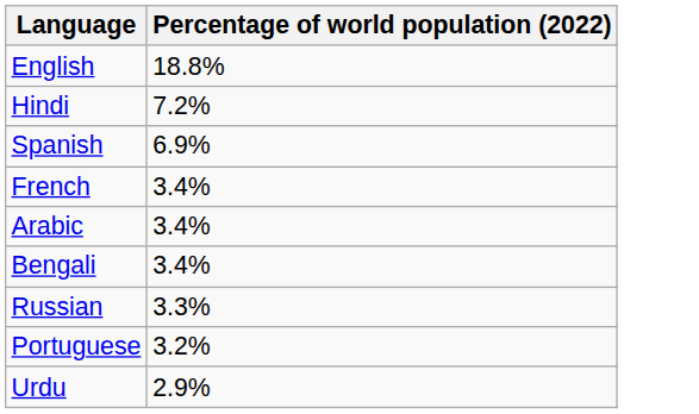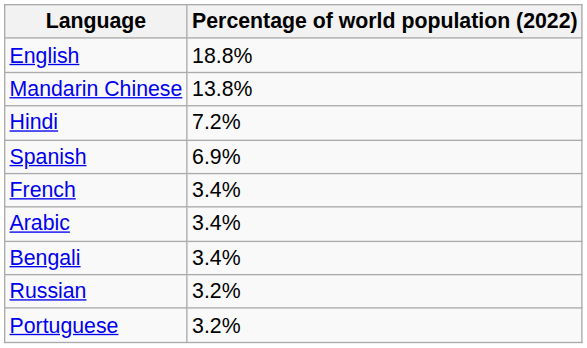 <table class="static-row-numbers sortable wikitable">
 <tr>
 <th>Language</th>
 <th>Percentage of world population (2022)</th>
 </tr>
 <tr>
 <td><a href='#'>English</a></td>
 <td>18.8%</td>
+</tr>
+<tr>
+<td><a href='#'>Mandarin Chinese</a></td>
+<td>13.8%</td>
 </tr>
 <tr>
 <td><a href='#'>Hindi</a></td>
 <td>7.2%</td>
 </tr>
 <tr>
 <td><a href='#'>Spanish</a></td>
 <td>6.9%</td>
 </tr>
 <tr>
 <td><a href='#'>French</a></td>
 <td>3.4%</td>
 </tr>
 <tr>
 <td><a href='#'>Arabic</a></td>
 <td>3.4%</td>
 </tr>
 <tr>
 <td><a href='#'>Bengali</a></td>
 <td>3.4%</td>
 </tr>
 <tr>
 <td><a href='#'>Russian</a></td>
-<td>3.3%</td>
+<td>3.2%</td>
 </tr>
 <tr>
 <td><a href='#'>Portuguese</a></td>
 <td>3.2%</td>
 </tr>
-<tr>
-<td><a href='#'>Urdu</a></td>
-<td>2.9%</td>
-</tr>
 </table>
